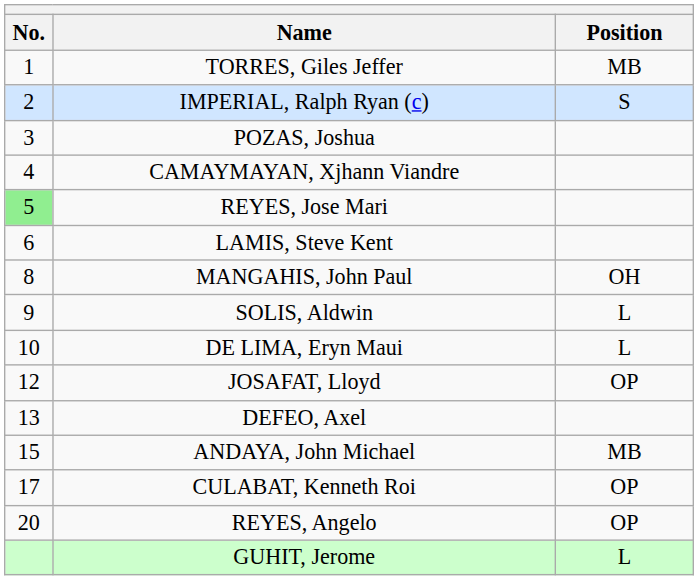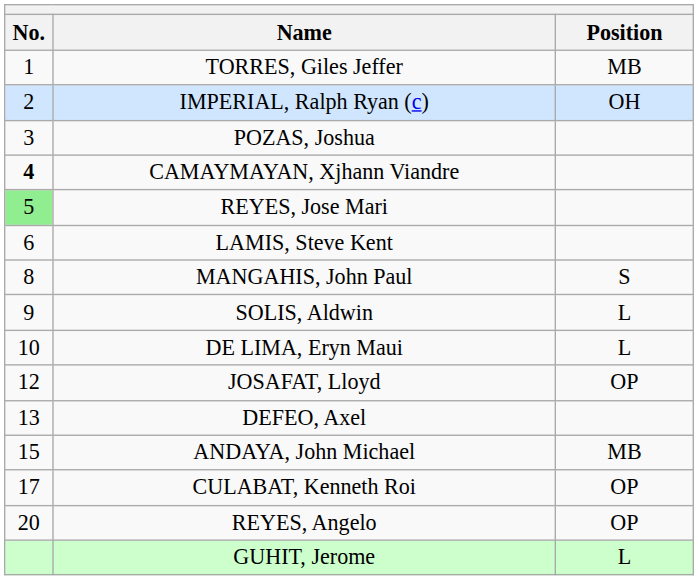 <table class="wikitable mw-collapsible mw-collapsed" style="text-align:center; width:500px; border:none">
 <tr>
 <th style="text-align:center" colspan="3"></th>
 </tr>
 <tr>
 <th style="width:7%">No.</th>
 <th>Name</th>
 <th style="width:20%">Position</th>
 </tr>
 <tr>
 <td>1</td>
 <td>TORRES, Giles Jeffer</td>
 <td>MB</td>
 </tr>
 <tr bgcolor=#D0E6FF>
 <td>2</td>
 <td>IMPERIAL, Ralph Ryan (<a href='#'>c</a>)</td>
-<td>S</td>
+<td>OH</td>
 </tr>
 <tr>
 <td>3</td>
 <td>POZAS, Joshua</td>
 <td></td>
 </tr>
 <tr>
-<td>4</td>
+<td><strong>4</strong></td>
 <td>CAMAYMAYAN, Xjhann Viandre</td>
 <td></td>
 </tr>
 <tr>
 <td style="background: lightgreen;">5</td>
 <td>REYES, Jose Mari</td>
 <td></td>
 </tr>
 <tr>
 <td>6</td>
 <td>LAMIS, Steve Kent</td>
 <td></td>
 </tr>
 <tr>
 <td>8</td>
 <td>MANGAHIS, John Paul</td>
-<td>OH</td>
+<td>S</td>
 </tr>
 <tr>
 <td>9</td>
 <td>SOLIS, Aldwin</td>
 <td>L</td>
 </tr>
 <tr>
 <td>10</td>
 <td>DE LIMA, Eryn Maui</td>
 <td>L</td>
 </tr>
 <tr>
 <td>12</td>
 <td>JOSAFAT, Lloyd</td>
 <td>OP</td>
 </tr>
 <tr>
 <td>13</td>
 <td>DEFEO, Axel</td>
 <td></td>
 </tr>
 <tr>
 <td>15</td>
 <td>ANDAYA, John Michael</td>
 <td>MB</td>
 </tr>
 <tr>
 <td>17</td>
 <td>CULABAT, Kenneth Roi</td>
 <td>OP</td>
 </tr>
 <tr>
 <td>20</td>
 <td>REYES, Angelo</td>
 <td>OP</td>
 </tr>
 <tr bgcolor=#CCFFCC>
 <td></td>
 <td>GUHIT, Jerome</td>
 <td>L</td>
 </tr>
 </table>
